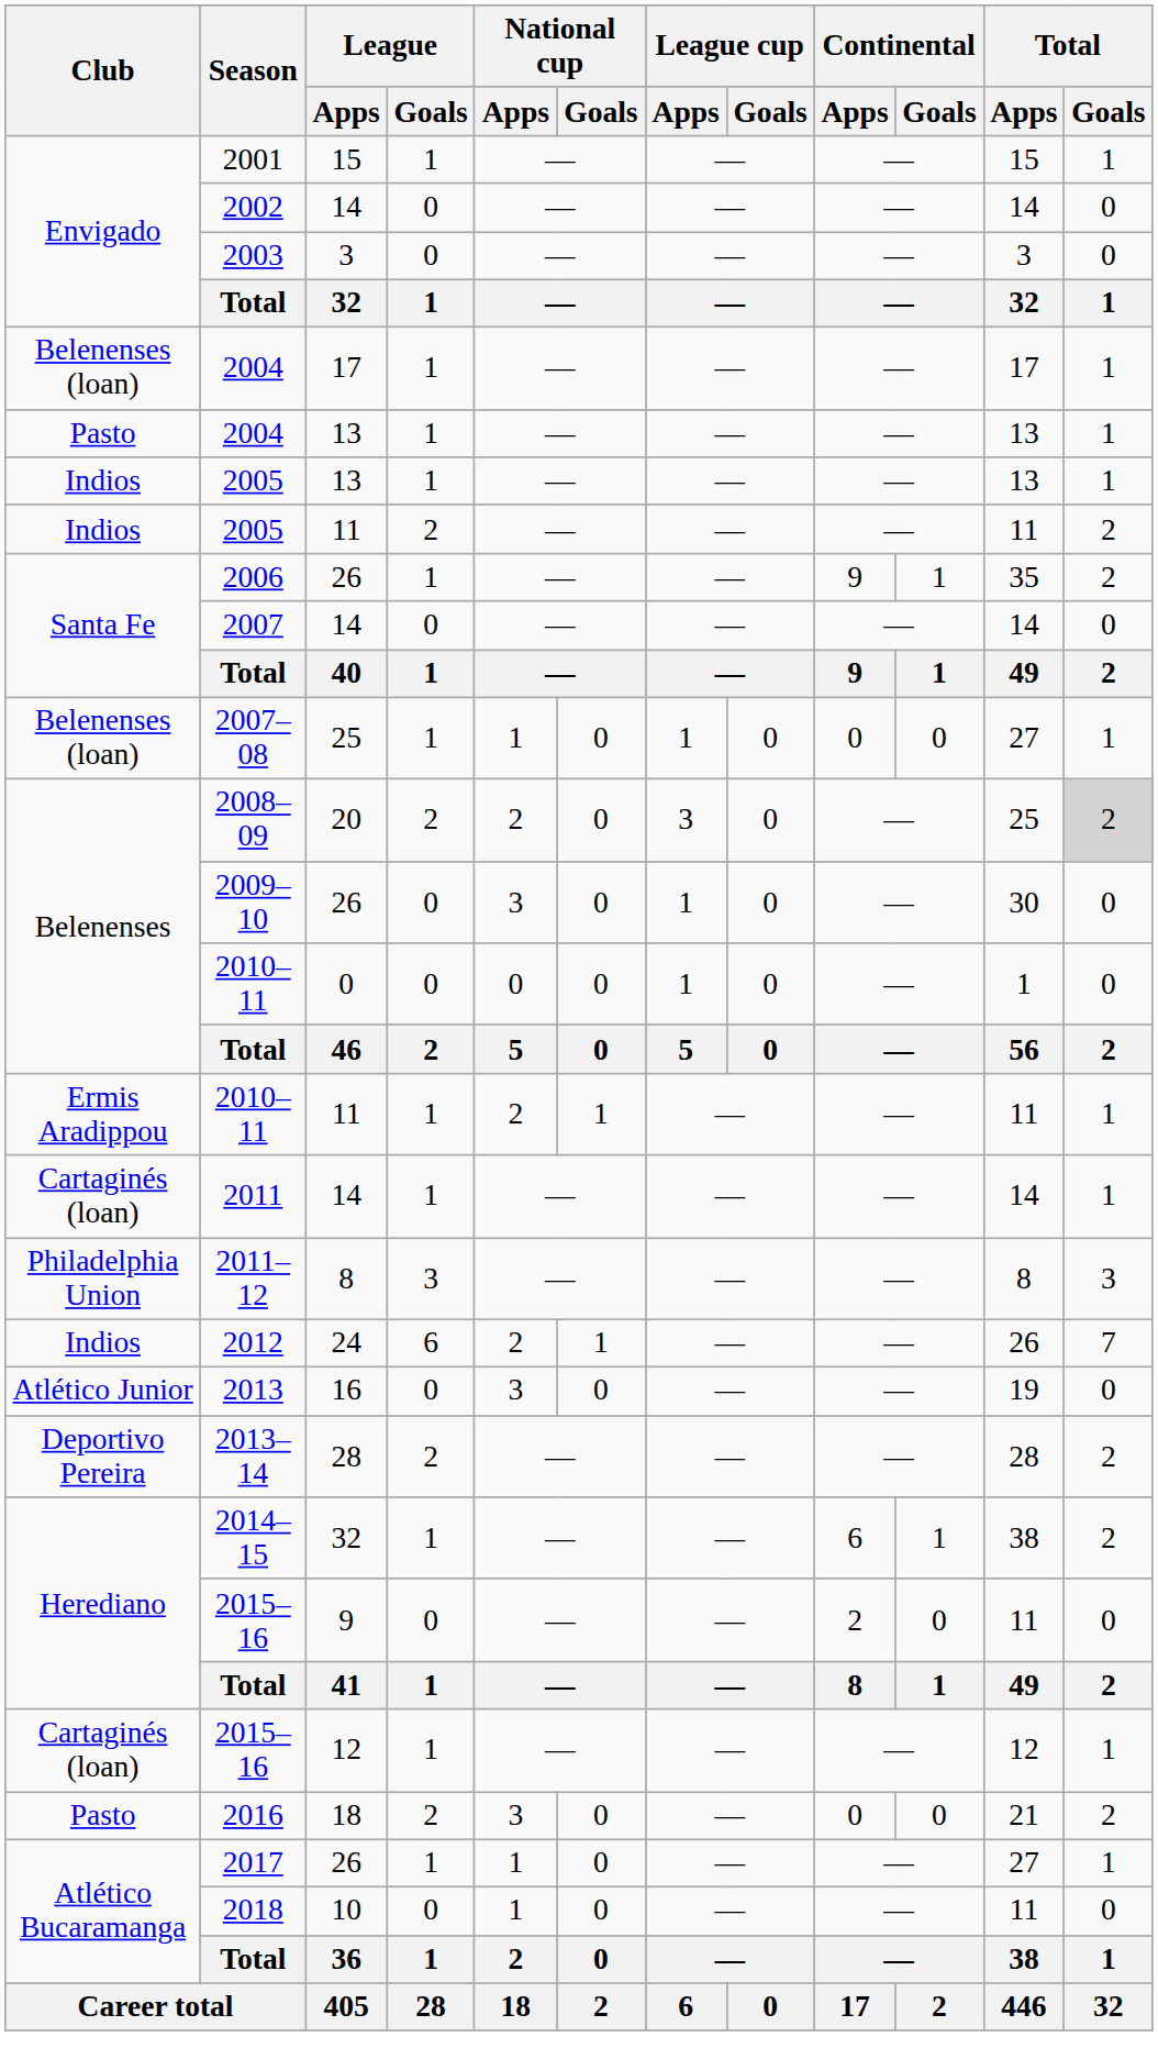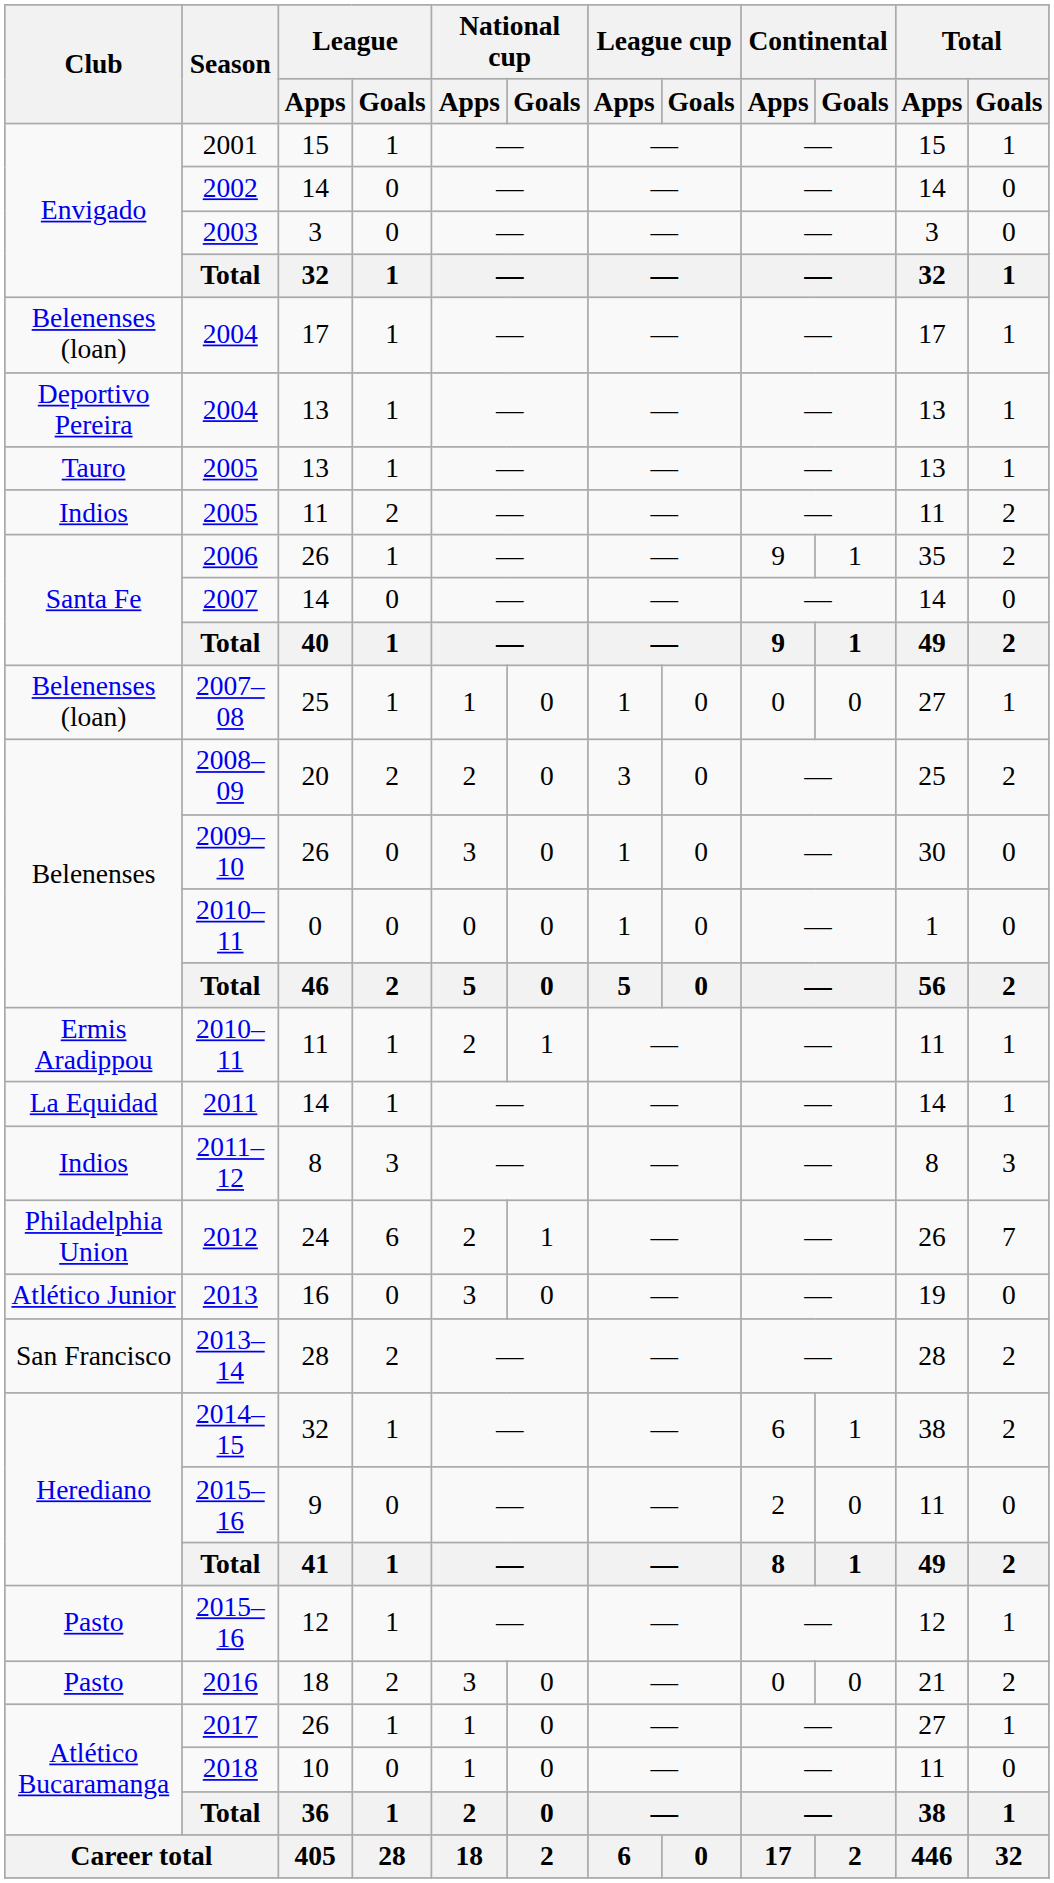 <table class="wikitable" style="text-align:center">
 <tr>
 <th rowspan="2">Club</th>
 <th rowspan="2">Season</th>
 <th colspan="2">League</th>
 <th colspan="2">National cup</th>
 <th colspan="2">League cup</th>
 <th colspan="2">Continental</th>
 <th colspan="2">Total</th>
 </tr>
 <tr>
 <th>Apps</th>
 <th>Goals</th>
 <th>Apps</th>
 <th>Goals</th>
 <th>Apps</th>
 <th>Goals</th>
 <th>Apps</th>
 <th>Goals</th>
 <th>Apps</th>
 <th>Goals</th>
 </tr>
 <tr>
 <td rowspan="4"><a href='#'>Envigado</a></td>
 <td>2001</td>
 <td>15</td>
 <td>1</td>
 <td colspan="2">—</td>
 <td colspan="2">—</td>
 <td colspan="2">—</td>
 <td>15</td>
 <td>1</td>
 </tr>
 <tr>
 <td><a href='#'>2002</a></td>
 <td>14</td>
 <td>0</td>
 <td colspan="2">—</td>
 <td colspan="2">—</td>
 <td colspan="2">—</td>
 <td>14</td>
 <td>0</td>
 </tr>
 <tr>
 <td><a href='#'>2003</a></td>
 <td>3</td>
 <td>0</td>
 <td colspan="2">—</td>
 <td colspan="2">—</td>
 <td colspan="2">—</td>
 <td>3</td>
 <td>0</td>
 </tr>
 <tr>
 <th>Total</th>
 <th>32</th>
 <th>1</th>
 <th colspan="2">—</th>
 <th colspan="2">—</th>
 <th colspan="2">—</th>
 <th>32</th>
 <th>1</th>
 </tr>
 <tr>
 <td><a href='#'>Belenenses</a> (loan)</td>
 <td><a href='#'>2004</a></td>
 <td>17</td>
 <td>1</td>
 <td colspan="2">—</td>
 <td colspan="2">—</td>
 <td colspan="2">—</td>
 <td>17</td>
 <td>1</td>
 </tr>
 <tr>
-<td><a href='#'>Pasto</a></td>
+<td><a href='#'>Deportivo Pereira</a></td>
 <td><a href='#'>2004</a></td>
 <td>13</td>
 <td>1</td>
 <td colspan="2">—</td>
 <td colspan="2">—</td>
 <td colspan="2">—</td>
 <td>13</td>
 <td>1</td>
 </tr>
 <tr>
-<td><a href='#'>Indios</a></td>
+<td><a href='#'>Tauro</a></td>
 <td><a href='#'>2005</a></td>
 <td>13</td>
 <td>1</td>
 <td colspan="2">—</td>
 <td colspan="2">—</td>
 <td colspan="2">—</td>
 <td>13</td>
 <td>1</td>
 </tr>
 <tr>
 <td><a href='#'>Indios</a></td>
 <td><a href='#'>2005</a></td>
 <td>11</td>
 <td>2</td>
 <td colspan="2">—</td>
 <td colspan="2">—</td>
 <td colspan="2">—</td>
 <td>11</td>
 <td>2</td>
 </tr>
 <tr>
 <td rowspan="3"><a href='#'>Santa Fe</a></td>
 <td><a href='#'>2006</a></td>
 <td>26</td>
 <td>1</td>
 <td colspan="2">—</td>
 <td colspan="2">—</td>
 <td>9</td>
 <td>1</td>
 <td>35</td>
 <td>2</td>
 </tr>
 <tr>
 <td><a href='#'>2007</a></td>
 <td>14</td>
 <td>0</td>
 <td colspan="2">—</td>
 <td colspan="2">—</td>
 <td colspan="2">—</td>
 <td>14</td>
 <td>0</td>
 </tr>
 <tr>
 <th>Total</th>
 <th>40</th>
 <th>1</th>
 <th colspan="2">—</th>
 <th colspan="2">—</th>
 <th>9</th>
 <th>1</th>
 <th>49</th>
 <th>2</th>
 </tr>
 <tr>
 <td><a href='#'>Belenenses</a> (loan)</td>
 <td><a href='#'>2007–08</a></td>
 <td>25</td>
 <td>1</td>
 <td>1</td>
 <td>0</td>
 <td>1</td>
 <td>0</td>
 <td>0</td>
 <td>0</td>
 <td>27</td>
 <td>1</td>
 </tr>
 <tr>
 <td rowspan="4">Belenenses</td>
 <td><a href='#'>2008–09</a></td>
 <td>20</td>
 <td>2</td>
 <td>2</td>
 <td>0</td>
 <td>3</td>
 <td>0</td>
 <td colspan="2">—</td>
 <td>25</td>
-<td style="background: lightgrey;">2</td>
+<td>2</td>
 </tr>
 <tr>
 <td><a href='#'>2009–10</a></td>
 <td>26</td>
 <td>0</td>
 <td>3</td>
 <td>0</td>
 <td>1</td>
 <td>0</td>
 <td colspan="2">—</td>
 <td>30</td>
 <td>0</td>
 </tr>
 <tr>
 <td><a href='#'>2010–11</a></td>
 <td>0</td>
 <td>0</td>
 <td>0</td>
 <td>0</td>
 <td>1</td>
 <td>0</td>
 <td colspan="2">—</td>
 <td>1</td>
 <td>0</td>
 </tr>
 <tr>
 <th>Total</th>
 <th>46</th>
 <th>2</th>
 <th>5</th>
 <th>0</th>
 <th>5</th>
 <th>0</th>
 <th colspan="2">—</th>
 <th>56</th>
 <th>2</th>
 </tr>
 <tr>
 <td><a href='#'>Ermis Aradippou</a></td>
 <td><a href='#'>2010–11</a></td>
 <td>11</td>
 <td>1</td>
 <td>2</td>
 <td>1</td>
 <td colspan="2">—</td>
 <td colspan="2">—</td>
 <td>11</td>
 <td>1</td>
 </tr>
 <tr>
-<td><a href='#'>Cartaginés</a> (loan)</td>
+<td><a href='#'>La Equidad</a></td>
 <td><a href='#'>2011</a></td>
 <td>14</td>
 <td>1</td>
 <td colspan="2">—</td>
 <td colspan="2">—</td>
 <td colspan="2">—</td>
 <td>14</td>
 <td>1</td>
 </tr>
 <tr>
-<td><a href='#'>Philadelphia Union</a></td>
+<td><a href='#'>Indios</a></td>
 <td><a href='#'>2011–12</a></td>
 <td>8</td>
 <td>3</td>
 <td colspan="2">—</td>
 <td colspan="2">—</td>
 <td colspan="2">—</td>
 <td>8</td>
 <td>3</td>
 </tr>
 <tr>
-<td><a href='#'>Indios</a></td>
+<td><a href='#'>Philadelphia Union</a></td>
 <td><a href='#'>2012</a></td>
 <td>24</td>
 <td>6</td>
 <td>2</td>
 <td>1</td>
 <td colspan="2">—</td>
 <td colspan="2">—</td>
 <td>26</td>
 <td>7</td>
 </tr>
 <tr>
 <td><a href='#'>Atlético Junior</a></td>
 <td><a href='#'>2013</a></td>
 <td>16</td>
 <td>0</td>
 <td>3</td>
 <td>0</td>
 <td colspan="2">—</td>
 <td colspan="2">—</td>
 <td>19</td>
 <td>0</td>
 </tr>
 <tr>
-<td><a href='#'>Deportivo Pereira</a></td>
+<td>San Francisco</td>
 <td><a href='#'>2013–14</a></td>
 <td>28</td>
 <td>2</td>
 <td colspan="2">—</td>
 <td colspan="2">—</td>
 <td colspan="2">—</td>
 <td>28</td>
 <td>2</td>
 </tr>
 <tr>
 <td rowspan="3"><a href='#'>Herediano</a></td>
 <td><a href='#'>2014–15</a></td>
 <td>32</td>
 <td>1</td>
 <td colspan="2">—</td>
 <td colspan="2">—</td>
 <td>6</td>
 <td>1</td>
 <td>38</td>
 <td>2</td>
 </tr>
 <tr>
 <td><a href='#'>2015–16</a></td>
 <td>9</td>
 <td>0</td>
 <td colspan="2">—</td>
 <td colspan="2">—</td>
 <td>2</td>
 <td>0</td>
 <td>11</td>
 <td>0</td>
 </tr>
 <tr>
 <th>Total</th>
 <th>41</th>
 <th>1</th>
 <th colspan="2">—</th>
 <th colspan="2">—</th>
 <th>8</th>
 <th>1</th>
 <th>49</th>
 <th>2</th>
 </tr>
 <tr>
-<td><a href='#'>Cartaginés</a> (loan)</td>
+<td><a href='#'>Pasto</a></td>
 <td><a href='#'>2015–16</a></td>
 <td>12</td>
 <td>1</td>
 <td colspan="2">—</td>
 <td colspan="2">—</td>
 <td colspan="2">—</td>
 <td>12</td>
 <td>1</td>
 </tr>
 <tr>
 <td><a href='#'>Pasto</a></td>
 <td><a href='#'>2016</a></td>
 <td>18</td>
 <td>2</td>
 <td>3</td>
 <td>0</td>
 <td colspan="2">—</td>
 <td>0</td>
 <td>0</td>
 <td>21</td>
 <td>2</td>
 </tr>
 <tr>
 <td rowspan="3"><a href='#'>Atlético Bucaramanga</a></td>
 <td><a href='#'>2017</a></td>
 <td>26</td>
 <td>1</td>
 <td>1</td>
 <td>0</td>
 <td colspan="2">—</td>
 <td colspan="2">—</td>
 <td>27</td>
 <td>1</td>
 </tr>
 <tr>
 <td><a href='#'>2018</a></td>
 <td>10</td>
 <td>0</td>
 <td>1</td>
 <td>0</td>
 <td colspan="2">—</td>
 <td colspan="2">—</td>
 <td>11</td>
 <td>0</td>
 </tr>
 <tr>
 <th>Total</th>
 <th>36</th>
 <th>1</th>
 <th>2</th>
 <th>0</th>
 <th colspan="2">—</th>
 <th colspan="2">—</th>
 <th>38</th>
 <th>1</th>
 </tr>
 <tr>
 <th colspan="2">Career total</th>
 <th>405</th>
 <th>28</th>
 <th>18</th>
 <th>2</th>
 <th>6</th>
 <th>0</th>
 <th>17</th>
 <th>2</th>
 <th>446</th>
 <th>32</th>
 </tr>
 </table>
